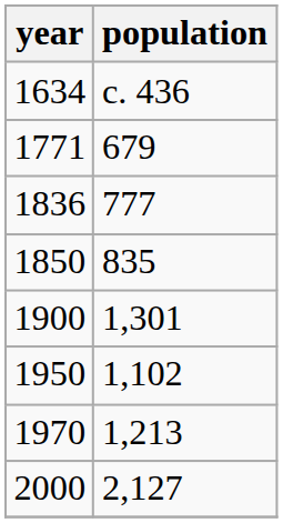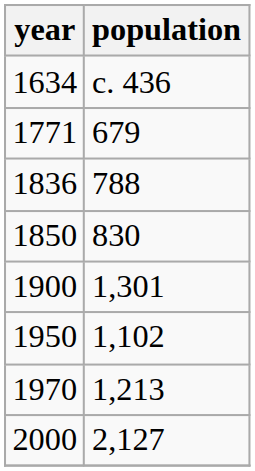 <table class="wikitable">
 <tr>
 <th>year</th>
 <th>population</th>
 </tr>
 <tr>
 <td>1634</td>
 <td>c. 436</td>
 </tr>
 <tr>
 <td>1771</td>
 <td>679</td>
 </tr>
 <tr>
 <td>1836</td>
-<td>777</td>
+<td>788</td>
 </tr>
 <tr>
 <td>1850</td>
-<td>835</td>
+<td>830</td>
 </tr>
 <tr>
 <td>1900</td>
 <td>1,301</td>
 </tr>
 <tr>
 <td>1950</td>
 <td>1,102</td>
 </tr>
 <tr>
 <td>1970</td>
 <td>1,213</td>
 </tr>
 <tr>
 <td>2000</td>
 <td>2,127</td>
 </tr>
 <tr>
 </tr>
 </table>
